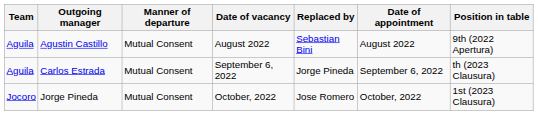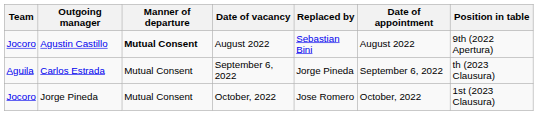 <table class="wikitable">
 <tr>
 <th>Team</th>
 <th>Outgoing manager</th>
 <th>Manner of departure</th>
 <th>Date of vacancy</th>
 <th>Replaced by</th>
 <th>Date of appointment</th>
 <th>Position in table</th>
 </tr>
 <tr>
-<td><a href='#'>Aguila</a></td>
+<td><a href='#'>Jocoro</a></td>
 <td> <a href='#'>Agustin Castillo</a></td>
-<td>Mutual Consent</td>
+<td><strong>Mutual Consent</strong></td>
 <td>August 2022</td>
 <td> <a href='#'>Sebastian Bini</a></td>
 <td>August 2022</td>
 <td>9th (2022 Apertura)</td>
 </tr>
 <tr>
 <td><a href='#'>Aguila</a></td>
 <td> <a href='#'>Carlos Estrada</a></td>
 <td>Mutual Consent</td>
 <td>September 6, 2022</td>
 <td> Jorge Pineda <br></td>
 <td>September 6, 2022</td>
 <td>th (2023 Clausura)</td>
 </tr>
 <tr>
 <td><a href='#'>Jocoro</a></td>
 <td> Jorge Pineda</td>
 <td>Mutual Consent</td>
 <td>October, 2022</td>
 <td> Jose Romero </td>
 <td>October, 2022</td>
 <td>1st (2023 Clausura)</td>
 </tr>
 </table>
